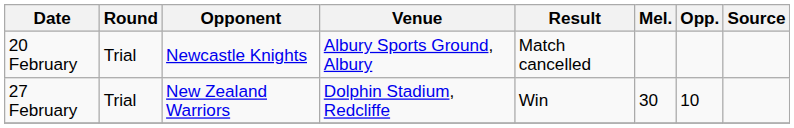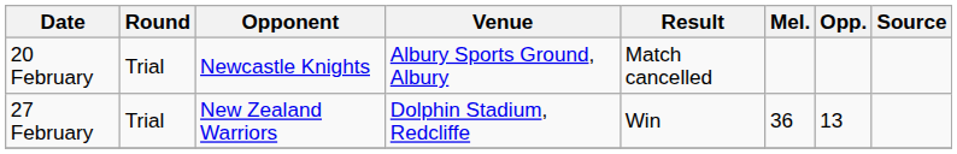 <table class="wikitable"  style="font-size:85%; width:100%;">
 <tr>
 <th>Date</th>
 <th>Round</th>
 <th>Opponent</th>
 <th>Venue</th>
 <th>Result</th>
 <th>Mel.</th>
 <th>Opp.</th>
 <th>Source</th>
 </tr>
 <tr>
 <td>20 February</td>
 <td>Trial</td>
 <td> <a href='#'>Newcastle Knights</a></td>
 <td><a href='#'>Albury Sports Ground</a>, <a href='#'>Albury</a></td>
 <td>Match cancelled</td>
 <td></td>
 <td></td>
 <td></td>
 </tr>
 <tr>
 <td>27 February</td>
 <td>Trial</td>
 <td> <a href='#'>New Zealand Warriors</a></td>
 <td><a href='#'>Dolphin Stadium</a>, <a href='#'>Redcliffe</a></td>
 <td>Win</td>
-<td>30</td>
-<td>10</td>
+<td>36</td>
+<td>13</td>
 <td></td>
 </tr>
 <tr>
 </tr>
 </table>
